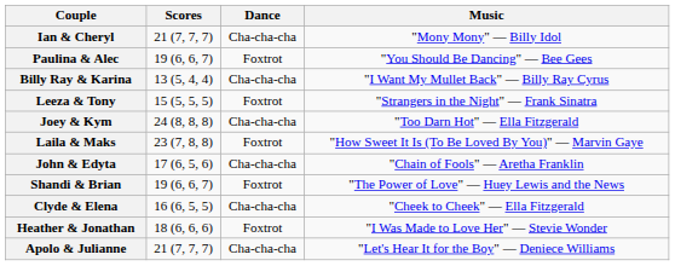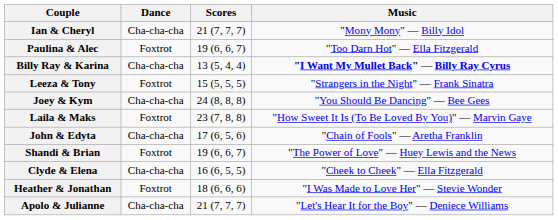 <table class="wikitable sortable" style="text-align:center; width:90%">
 <tr>
 <th scope="col">Couple</th>
+<th scope="col" class="unsortable">Dance</th>
 <th scope="col">Scores</th>
-<th scope="col" class="unsortable">Dance</th>
 <th scope="col" class="unsortable">Music</th>
 </tr>
 <tr>
 <th scope="row">Ian & Cheryl</th>
+<td>Cha-cha-cha</td>
 <td>21 (7, 7, 7)</td>
-<td>Cha-cha-cha</td>
 <td>"<a href='#'>Mony Mony</a>" — <a href='#'>Billy Idol</a></td>
 </tr>
 <tr>
 <th scope="row">Paulina & Alec</th>
+<td>Foxtrot</td>
 <td>19 (6, 6, 7)</td>
-<td>Foxtrot</td>
-<td>"<a href='#'>You Should Be Dancing</a>" — <a href='#'>Bee Gees</a></td>
+<td>"<a href='#'>Too Darn Hot</a>" — <a href='#'>Ella Fitzgerald</a></td>
 </tr>
 <tr>
 <th scope="row">Billy Ray & Karina</th>
+<td>Cha-cha-cha</td>
 <td>13 (5, 4, 4)</td>
-<td>Cha-cha-cha</td>
-<td>"<a href='#'>I Want My Mullet Back</a>" — <a href='#'>Billy Ray Cyrus</a></td>
+<td><strong>"<a href='#'>I Want My Mullet Back</a>" — <a href='#'>Billy Ray Cyrus</a></strong></td>
 </tr>
 <tr>
 <th scope="row">Leeza & Tony</th>
+<td>Foxtrot</td>
 <td>15 (5, 5, 5)</td>
-<td>Foxtrot</td>
 <td>"<a href='#'>Strangers in the Night</a>" — <a href='#'>Frank Sinatra</a></td>
 </tr>
 <tr>
 <th scope="row">Joey & Kym</th>
+<td>Cha-cha-cha</td>
 <td>24 (8, 8, 8)</td>
-<td>Cha-cha-cha</td>
-<td>"<a href='#'>Too Darn Hot</a>" — <a href='#'>Ella Fitzgerald</a></td>
+<td>"<a href='#'>You Should Be Dancing</a>" — <a href='#'>Bee Gees</a></td>
 </tr>
 <tr>
 <th scope="row">Laila & Maks</th>
+<td>Foxtrot</td>
 <td>23 (7, 8, 8)</td>
-<td>Foxtrot</td>
 <td>"<a href='#'>How Sweet It Is (To Be Loved By You)</a>" — <a href='#'>Marvin Gaye</a></td>
 </tr>
 <tr>
 <th scope="row">John & Edyta</th>
+<td>Cha-cha-cha</td>
 <td>17 (6, 5, 6)</td>
-<td>Cha-cha-cha</td>
 <td>"<a href='#'>Chain of Fools</a>" — <a href='#'>Aretha Franklin</a></td>
 </tr>
 <tr>
 <th scope="row">Shandi & Brian</th>
+<td>Foxtrot</td>
 <td>19 (6, 6, 7)</td>
-<td>Foxtrot</td>
 <td>"<a href='#'>The Power of Love</a>" — <a href='#'>Huey Lewis and the News</a></td>
 </tr>
 <tr>
 <th scope="row">Clyde & Elena</th>
+<td>Cha-cha-cha</td>
 <td>16 (6, 5, 5)</td>
-<td>Cha-cha-cha</td>
 <td>"<a href='#'>Cheek to Cheek</a>" — <a href='#'>Ella Fitzgerald</a></td>
 </tr>
 <tr>
 <th scope="row">Heather & Jonathan</th>
+<td>Foxtrot</td>
 <td>18 (6, 6, 6)</td>
-<td>Foxtrot</td>
 <td>"<a href='#'>I Was Made to Love Her</a>" — <a href='#'>Stevie Wonder</a></td>
 </tr>
 <tr>
 <th scope="row">Apolo & Julianne</th>
+<td>Cha-cha-cha</td>
 <td>21 (7, 7, 7)</td>
-<td>Cha-cha-cha</td>
 <td>"<a href='#'>Let's Hear It for the Boy</a>" — <a href='#'>Deniece Williams</a></td>
 </tr>
 </table>
